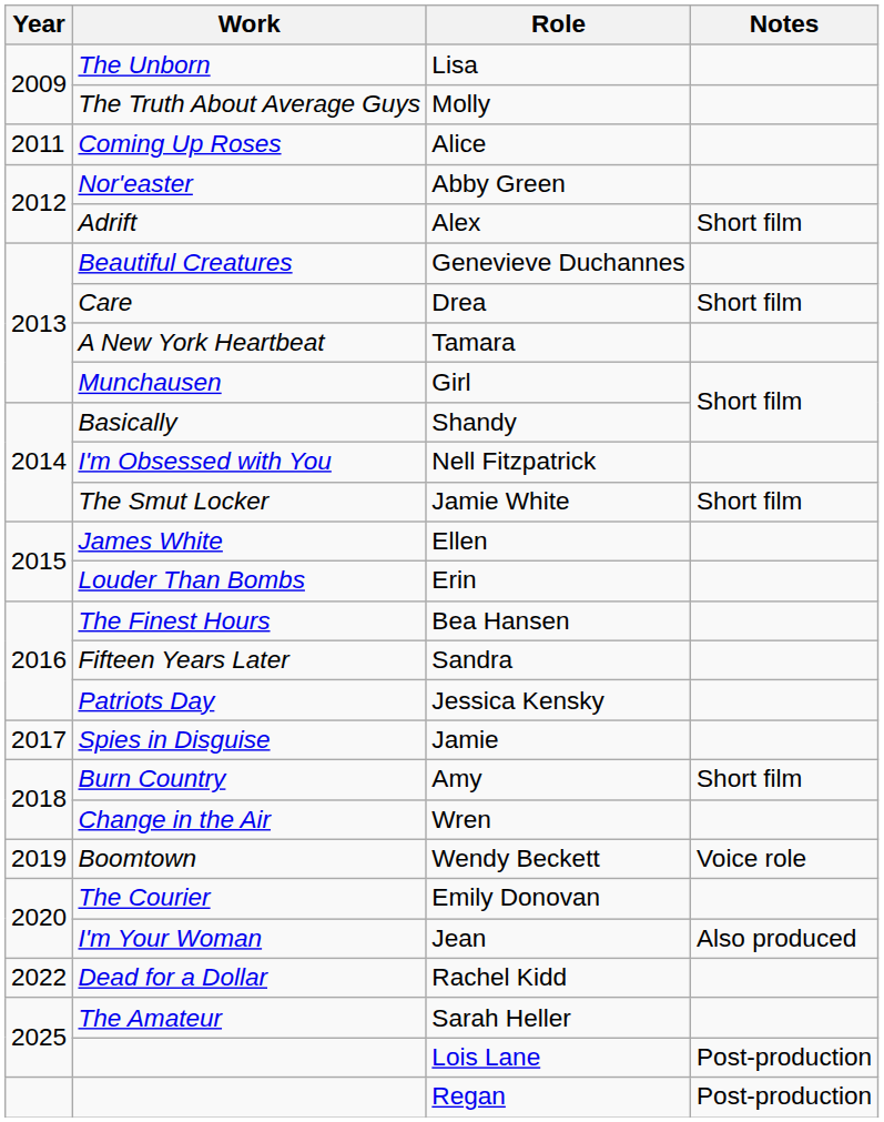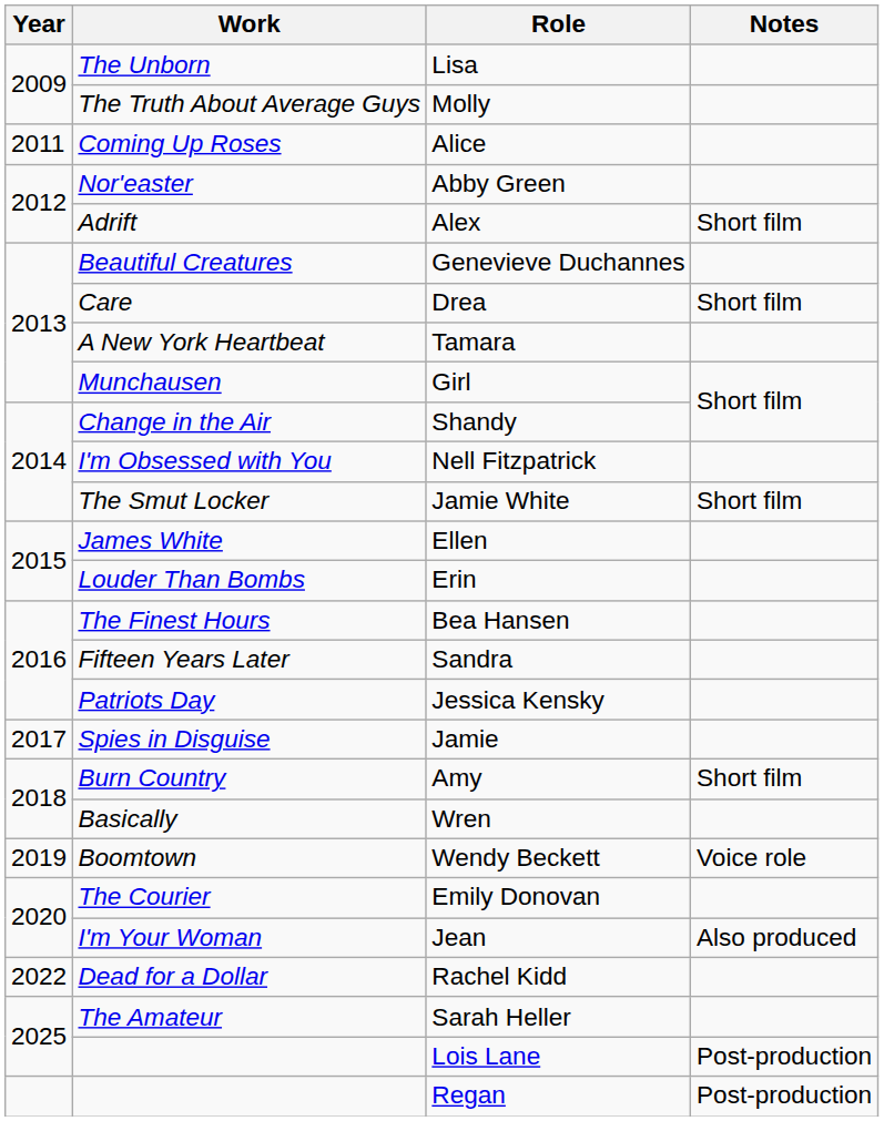 <table class="wikitable sortable">
 <tr>
 <th>Year</th>
 <th>Work</th>
 <th>Role</th>
 <th class="unsortable">Notes</th>
 </tr>
 <tr>
 <td rowspan="2">2009</td>
 <td><em><a href='#'>The Unborn</a></em></td>
 <td>Lisa</td>
 <td></td>
 </tr>
 <tr>
 <td><em>The Truth About Average Guys</em></td>
 <td>Molly</td>
 <td></td>
 </tr>
 <tr>
 <td>2011</td>
 <td><em><a href='#'>Coming Up Roses</a></em></td>
 <td>Alice</td>
 <td></td>
 </tr>
 <tr>
 <td rowspan="2">2012</td>
 <td><em><a href='#'>Nor'easter</a></em></td>
 <td>Abby Green</td>
 <td></td>
 </tr>
 <tr>
 <td><em>Adrift</em></td>
 <td>Alex</td>
 <td>Short film</td>
 </tr>
 <tr>
 <td rowspan="4">2013</td>
 <td><em><a href='#'>Beautiful Creatures</a></em></td>
 <td>Genevieve Duchannes</td>
 <td></td>
 </tr>
 <tr>
 <td><em>Care</em></td>
 <td>Drea</td>
 <td>Short film</td>
 </tr>
 <tr>
 <td><em>A New York Heartbeat</em></td>
 <td>Tamara</td>
 <td></td>
 </tr>
 <tr>
 <td><em><a href='#'>Munchausen</a></em></td>
 <td>Girl</td>
 <td rowspan="2">Short film</td>
 </tr>
 <tr>
 <td rowspan="3">2014</td>
-<td><em>Basically</em></td>
+<td><em><a href='#'>Change in the Air</a></em></td>
 <td>Shandy</td>
 </tr>
 <tr>
 <td><em><a href='#'>I'm Obsessed with You</a></em></td>
 <td>Nell Fitzpatrick</td>
 <td></td>
 </tr>
 <tr>
 <td><em>The Smut Locker</em></td>
 <td>Jamie White</td>
 <td>Short film</td>
 </tr>
 <tr>
 <td rowspan="2">2015</td>
 <td><em><a href='#'>James White</a></em></td>
 <td>Ellen</td>
 <td></td>
 </tr>
 <tr>
 <td><em><a href='#'>Louder Than Bombs</a></em></td>
 <td>Erin</td>
 <td></td>
 </tr>
 <tr>
 <td rowspan="3">2016</td>
 <td><em><a href='#'>The Finest Hours</a></em></td>
 <td>Bea Hansen</td>
 <td></td>
 </tr>
 <tr>
 <td><em>Fifteen Years Later</em></td>
 <td>Sandra</td>
 <td></td>
 </tr>
 <tr>
 <td><em><a href='#'>Patriots Day</a></em></td>
 <td>Jessica Kensky</td>
 <td></td>
 </tr>
 <tr>
 <td>2017</td>
 <td><em><a href='#'>Spies in Disguise</a></em></td>
 <td>Jamie</td>
 <td></td>
 </tr>
 <tr>
 <td rowspan="2">2018</td>
 <td><em><a href='#'>Burn Country</a></em></td>
 <td>Amy</td>
 <td>Short film</td>
 </tr>
 <tr>
-<td><em><a href='#'>Change in the Air</a></em></td>
+<td><em>Basically</em></td>
 <td>Wren</td>
 <td></td>
 </tr>
 <tr>
 <td>2019</td>
 <td><em>Boomtown</em></td>
 <td>Wendy Beckett</td>
 <td>Voice role</td>
 </tr>
 <tr>
 <td rowspan="2">2020</td>
 <td><em><a href='#'>The Courier</a></em></td>
 <td>Emily Donovan</td>
 <td></td>
 </tr>
 <tr>
 <td><em><a href='#'>I'm Your Woman</a></em></td>
 <td>Jean</td>
 <td>Also produced</td>
 </tr>
 <tr>
 <td>2022</td>
 <td><em><a href='#'>Dead for a Dollar</a></em></td>
 <td>Rachel Kidd</td>
 <td></td>
 </tr>
 <tr>
 <td rowspan="2">2025</td>
 <td><em><a href='#'>The Amateur</a></em></td>
 <td>Sarah Heller</td>
 <td></td>
 </tr>
 <tr>
 <td></td>
 <td><a href='#'>Lois Lane</a></td>
 <td>Post-production</td>
 </tr>
 <tr>
 <td></td>
 <td></td>
 <td><a href='#'>Regan</a></td>
 <td>Post-production<br></td>
 </tr>
 </table>
